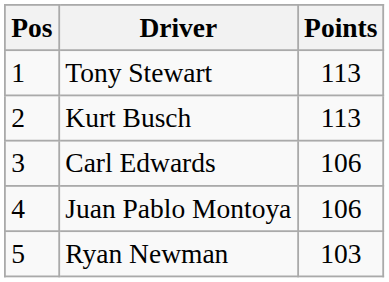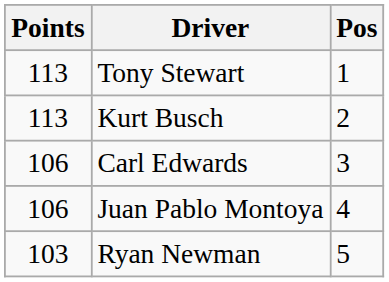 <table class="sortable wikitable " style="font-size: 95%;">
 <tr>
+<th>Points</th>
+<th>Driver</th>
 <th>Pos</th>
-<th>Driver</th>
-<th>Points</th>
 </tr>
 <tr>
+<td style="text-align:center;">113</td>
+<td>Tony Stewart</td>
 <td>1</td>
-<td>Tony Stewart</td>
-<td style="text-align:center;">113</td>
 </tr>
 <tr>
+<td style="text-align:center;">113</td>
+<td>Kurt Busch</td>
 <td>2</td>
-<td>Kurt Busch</td>
-<td style="text-align:center;">113</td>
 </tr>
 <tr>
+<td style="text-align:center;">106</td>
+<td>Carl Edwards</td>
 <td>3</td>
-<td>Carl Edwards</td>
-<td style="text-align:center;">106</td>
 </tr>
 <tr>
+<td style="text-align:center;">106</td>
+<td>Juan Pablo Montoya</td>
 <td>4</td>
-<td>Juan Pablo Montoya</td>
-<td style="text-align:center;">106</td>
 </tr>
 <tr>
+<td style="text-align:center;">103</td>
+<td>Ryan Newman</td>
 <td>5</td>
-<td>Ryan Newman</td>
-<td style="text-align:center;">103</td>
 </tr>
 </table>
